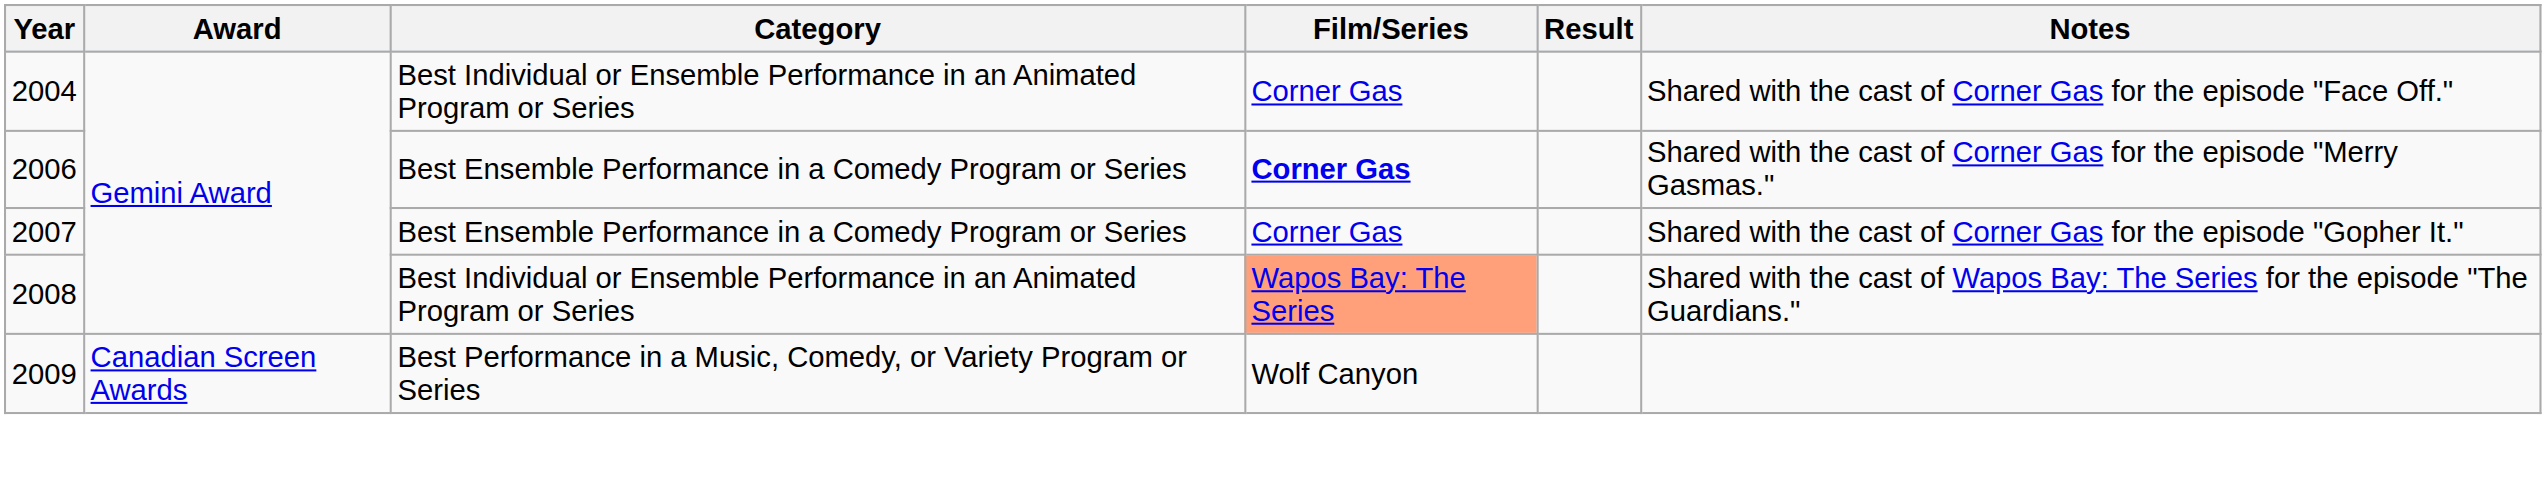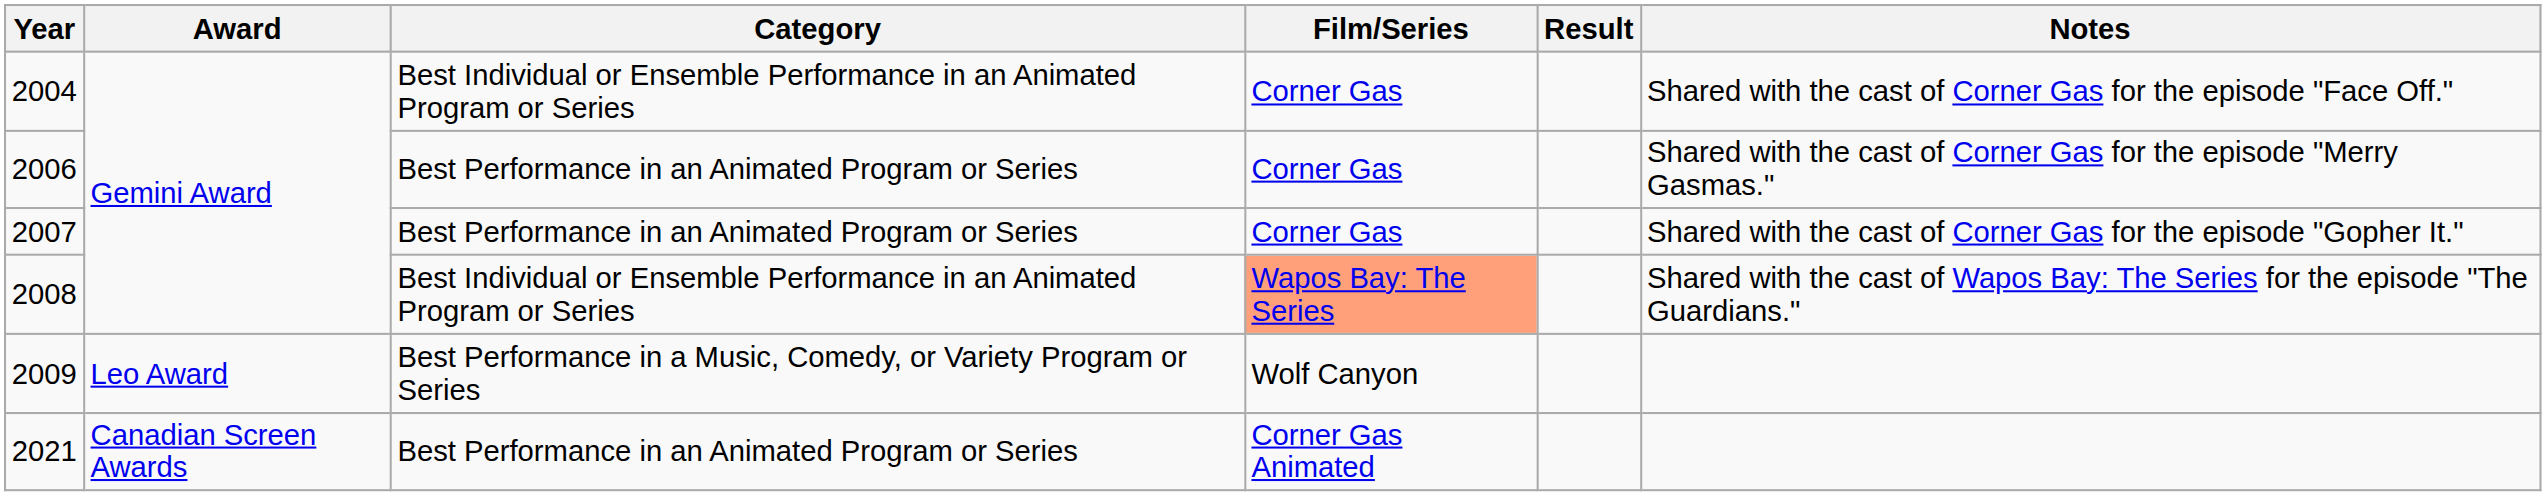 <table class="wikitable" style="font-size: 90%;">
 <tr style="background:#B0C4DE;">
 <th>Year</th>
 <th>Award</th>
 <th>Category</th>
 <th>Film/Series</th>
 <th>Result</th>
 <th>Notes</th>
 </tr>
 <tr>
 <td>2004</td>
 <td rowspan="4"><a href='#'>Gemini Award</a></td>
 <td>Best Individual or Ensemble Performance in an Animated Program or Series</td>
 <td><a href='#'>Corner Gas</a></td>
 <td></td>
 <td>Shared with the cast of <a href='#'>Corner Gas</a> for the episode "Face Off."</td>
 </tr>
 <tr>
 <td>2006</td>
-<td>Best Ensemble Performance in a Comedy Program or Series</td>
-<td><strong><a href='#'>Corner Gas</a></strong></td>
+<td>Best Performance in an Animated Program or Series</td>
+<td><a href='#'>Corner Gas</a></td>
 <td></td>
 <td>Shared with the cast of <a href='#'>Corner Gas</a> for the episode "Merry Gasmas."</td>
 </tr>
 <tr>
 <td>2007</td>
-<td>Best Ensemble Performance in a Comedy Program or Series</td>
+<td>Best Performance in an Animated Program or Series</td>
 <td><a href='#'>Corner Gas</a></td>
 <td></td>
 <td>Shared with the cast of <a href='#'>Corner Gas</a> for the episode "Gopher It."</td>
 </tr>
 <tr>
 <td>2008</td>
 <td>Best Individual or Ensemble Performance in an Animated Program or Series</td>
 <td style="background: lightsalmon;"><a href='#'>Wapos Bay: The Series</a></td>
 <td></td>
 <td>Shared with the cast of <a href='#'>Wapos Bay: The Series</a> for the episode "The Guardians."</td>
 </tr>
 <tr>
 <td>2009</td>
-<td><a href='#'>Canadian Screen Awards</a></td>
+<td><a href='#'>Leo Award</a></td>
 <td>Best Performance in a Music, Comedy, or Variety Program or Series</td>
 <td>Wolf Canyon</td>
 <td></td>
 <td></td>
 </tr>
+<tr>
+<td>2021</td>
+<td><a href='#'>Canadian Screen Awards</a></td>
+<td>Best Performance in an Animated Program or Series</td>
+<td><a href='#'>Corner Gas Animated</a></td>
+<td></td>
+<td></td>
+</tr>
 </table>
